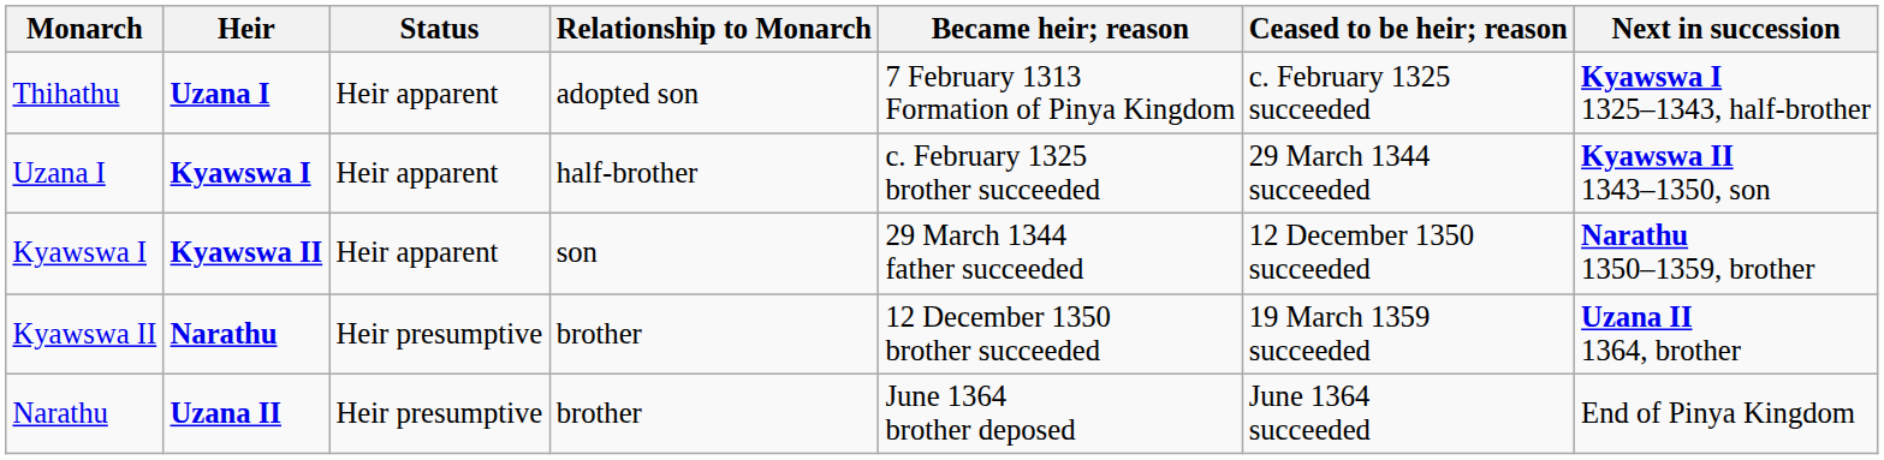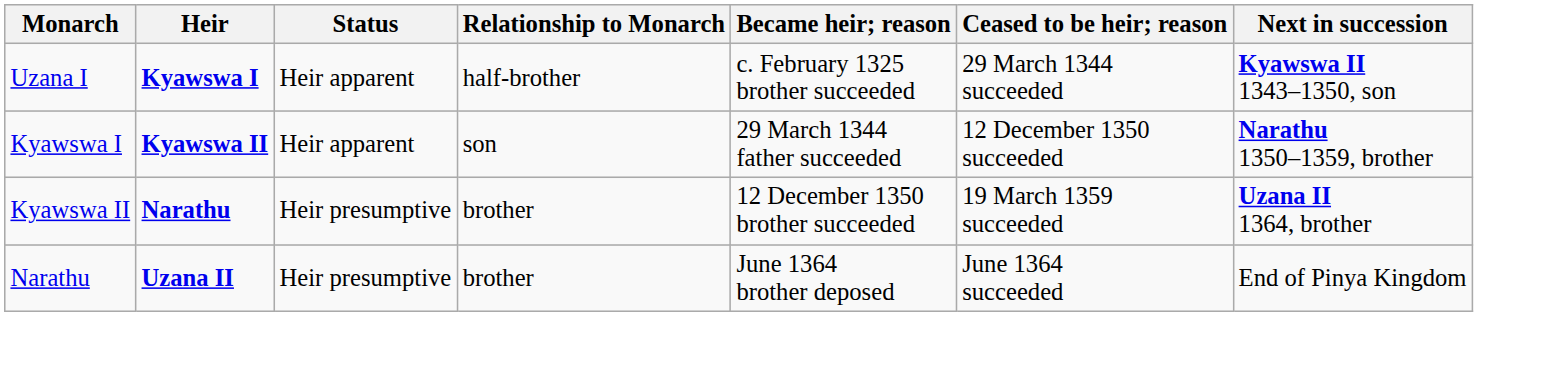 <table class="wikitable">
 <tr>
 <th>Monarch</th>
 <th>Heir</th>
 <th>Status</th>
 <th>Relationship to Monarch</th>
 <th>Became heir; reason</th>
 <th>Ceased to be heir; reason</th>
 <th>Next in succession</th>
-</tr>
-<tr>
-<td><a href='#'>Thihathu</a></td>
-<td><strong><a href='#'>Uzana I</a></strong></td>
-<td>Heir apparent</td>
-<td>adopted son</td>
-<td>7 February 1313<br>Formation of Pinya Kingdom</td>
-<td>c. February 1325<br>succeeded</td>
-<td><strong><a href='#'>Kyawswa I</a></strong><br>1325–1343, half-brother</td>
 </tr>
 <tr>
 <td><a href='#'>Uzana I</a></td>
 <td><strong><a href='#'>Kyawswa I</a></strong></td>
 <td>Heir apparent</td>
 <td>half-brother</td>
 <td>c. February 1325<br>brother succeeded</td>
 <td>29 March 1344<br>succeeded</td>
 <td><strong><a href='#'>Kyawswa II</a></strong><br>1343–1350, son</td>
 </tr>
 <tr>
 <td><a href='#'>Kyawswa I</a></td>
 <td><strong><a href='#'>Kyawswa II</a></strong></td>
 <td>Heir apparent</td>
 <td>son</td>
 <td>29 March 1344<br>father succeeded</td>
 <td>12 December 1350<br>succeeded</td>
 <td><strong><a href='#'>Narathu</a></strong><br>1350–1359, brother</td>
 </tr>
 <tr>
 <td><a href='#'>Kyawswa II</a></td>
 <td><strong><a href='#'>Narathu</a></strong></td>
 <td>Heir presumptive</td>
 <td>brother</td>
 <td>12 December 1350<br>brother succeeded</td>
 <td>19 March 1359<br>succeeded</td>
 <td><strong><a href='#'>Uzana II</a></strong><br>1364, brother</td>
 </tr>
 <tr>
 <td><a href='#'>Narathu</a></td>
 <td><strong><a href='#'>Uzana II</a></strong></td>
 <td>Heir presumptive</td>
 <td>brother</td>
 <td>June 1364<br>brother deposed</td>
 <td>June 1364<br>succeeded</td>
 <td>End of Pinya Kingdom</td>
 </tr>
 </table>
